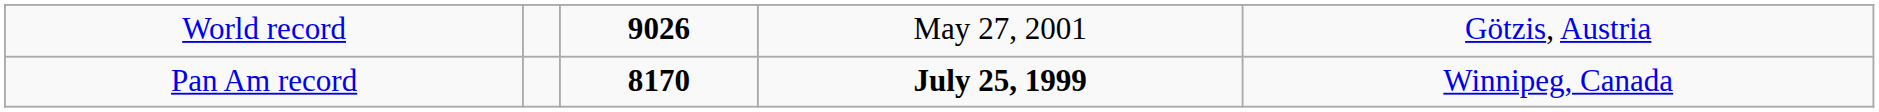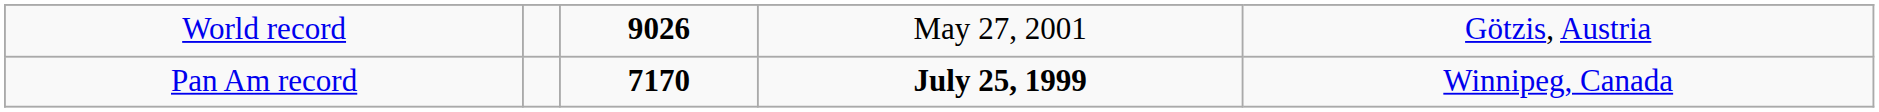 <table class="wikitable" style=" text-align:center; font-size:105%;" width="80%">
 <tr>
 <td><a href='#'>World record</a></td>
 <td></td>
 <td><strong>9026</strong></td>
 <td>May 27, 2001</td>
 <td> <a href='#'>Götzis</a>, <a href='#'>Austria</a></td>
 </tr>
 <tr>
 <td><a href='#'>Pan Am record</a></td>
 <td></td>
-<td><strong>8170</strong></td>
+<td><strong>7170</strong></td>
 <td><strong>July 25, 1999</strong></td>
 <td> <a href='#'>Winnipeg, Canada</a></td>
 </tr>
 </table>
